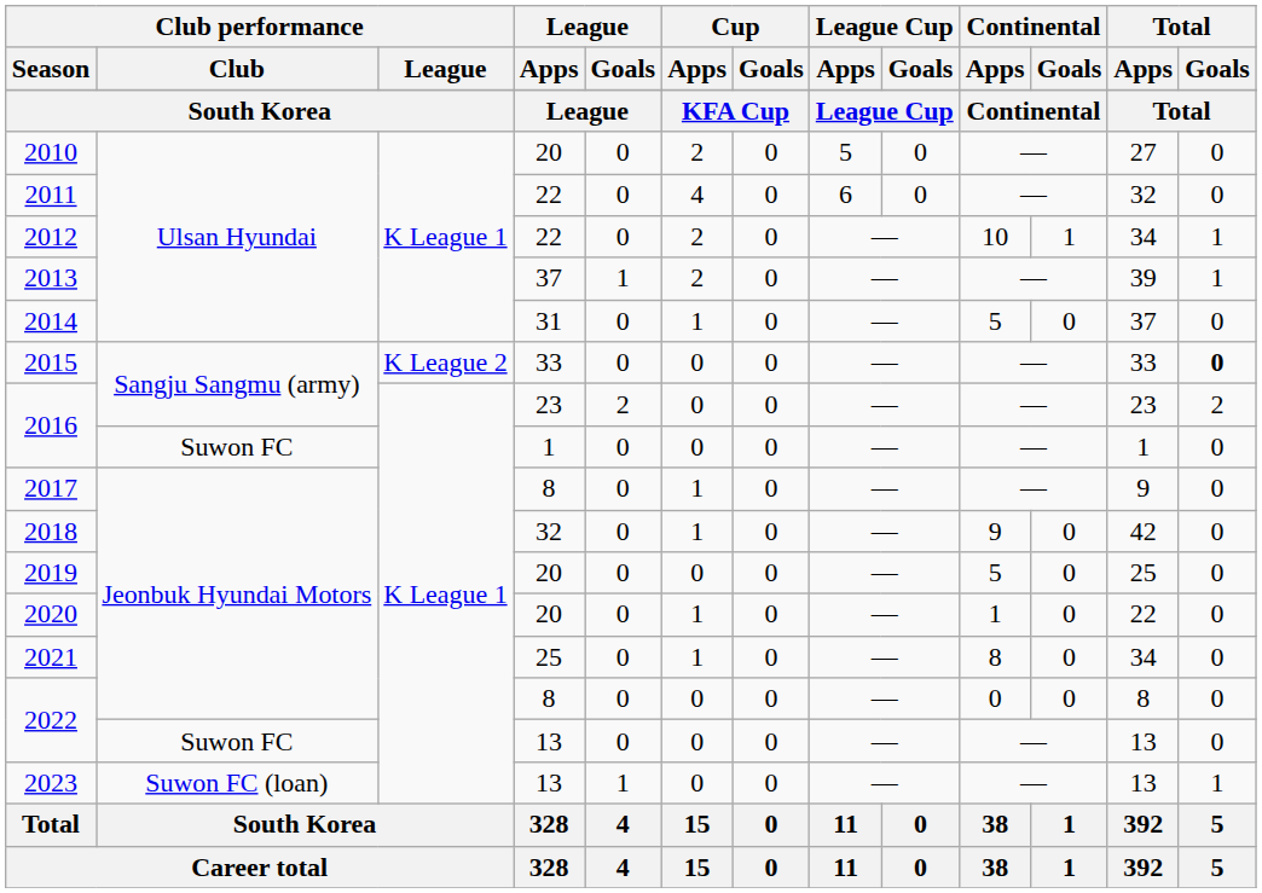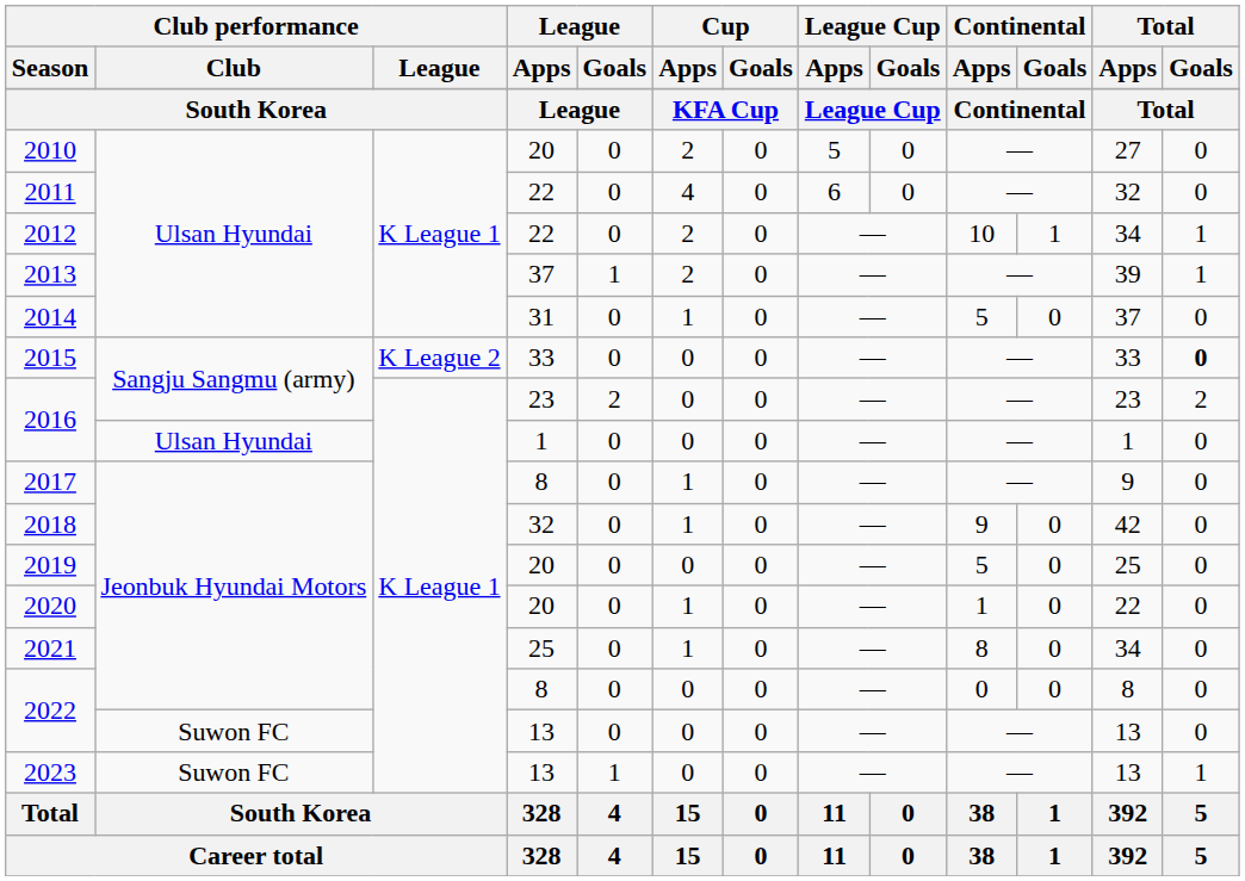 <table class="wikitable" style="text-align:center">
 <tr>
 <th colspan=3>Club performance</th>
 <th colspan=2>League</th>
 <th colspan=2>Cup</th>
 <th colspan=2>League Cup</th>
 <th colspan=2>Continental</th>
 <th colspan=2>Total</th>
 </tr>
 <tr>
 <th>Season</th>
 <th>Club</th>
 <th>League</th>
 <th>Apps</th>
 <th>Goals</th>
 <th>Apps</th>
 <th>Goals</th>
 <th>Apps</th>
 <th>Goals</th>
 <th>Apps</th>
 <th>Goals</th>
 <th>Apps</th>
 <th>Goals</th>
 </tr>
 <tr>
 </tr>
 <tr>
 <th colspan=3>South Korea</th>
 <th colspan=2>League</th>
 <th colspan=2><a href='#'>KFA Cup</a></th>
 <th colspan=2><a href='#'>League Cup</a></th>
 <th colspan=2>Continental</th>
 <th colspan=2>Total</th>
 </tr>
 <tr>
 <td><a href='#'>2010</a></td>
 <td rowspan="5"><a href='#'>Ulsan Hyundai</a></td>
 <td rowspan="5"><a href='#'>K League 1</a></td>
 <td>20</td>
 <td>0</td>
 <td>2</td>
 <td>0</td>
 <td>5</td>
 <td>0</td>
 <td colspan="2">—</td>
 <td>27</td>
 <td>0</td>
 </tr>
 <tr>
 <td><a href='#'>2011</a></td>
 <td>22</td>
 <td>0</td>
 <td>4</td>
 <td>0</td>
 <td>6</td>
 <td>0</td>
 <td colspan="2">—</td>
 <td>32</td>
 <td>0</td>
 </tr>
 <tr>
 <td><a href='#'>2012</a></td>
 <td>22</td>
 <td>0</td>
 <td>2</td>
 <td>0</td>
 <td colspan="2">—</td>
 <td>10</td>
 <td>1</td>
 <td>34</td>
 <td>1</td>
 </tr>
 <tr>
 <td><a href='#'>2013</a></td>
 <td>37</td>
 <td>1</td>
 <td>2</td>
 <td>0</td>
 <td colspan="2">—</td>
 <td colspan="2">—</td>
 <td>39</td>
 <td>1</td>
 </tr>
 <tr>
 <td><a href='#'>2014</a></td>
 <td>31</td>
 <td>0</td>
 <td>1</td>
 <td>0</td>
 <td colspan="2">—</td>
 <td>5</td>
 <td>0</td>
 <td>37</td>
 <td>0</td>
 </tr>
 <tr>
 <td><a href='#'>2015</a></td>
 <td rowspan="2"><a href='#'>Sangju Sangmu</a> (army)</td>
 <td><a href='#'>K League 2</a></td>
 <td>33</td>
 <td>0</td>
 <td>0</td>
 <td>0</td>
 <td colspan="2">—</td>
 <td colspan="2">—</td>
 <td>33</td>
 <td><strong>0</strong></td>
 </tr>
 <tr>
 <td rowspan="2"><a href='#'>2016</a></td>
 <td rowspan="10"><a href='#'>K League 1</a></td>
 <td>23</td>
 <td>2</td>
 <td>0</td>
 <td>0</td>
 <td colspan="2">—</td>
 <td colspan="2">—</td>
 <td>23</td>
 <td>2</td>
 </tr>
 <tr>
-<td>Suwon FC</td>
+<td><a href='#'>Ulsan Hyundai</a></td>
 <td>1</td>
 <td>0</td>
 <td>0</td>
 <td>0</td>
 <td colspan="2">—</td>
 <td colspan="2">—</td>
 <td>1</td>
 <td>0</td>
 </tr>
 <tr>
 <td><a href='#'>2017</a></td>
 <td rowspan="6"><a href='#'>Jeonbuk Hyundai Motors</a></td>
 <td>8</td>
 <td>0</td>
 <td>1</td>
 <td>0</td>
 <td colspan="2">—</td>
 <td colspan="2">—</td>
 <td>9</td>
 <td>0</td>
 </tr>
 <tr>
 <td><a href='#'>2018</a></td>
 <td>32</td>
 <td>0</td>
 <td>1</td>
 <td>0</td>
 <td colspan="2">—</td>
 <td>9</td>
 <td>0</td>
 <td>42</td>
 <td>0</td>
 </tr>
 <tr>
 <td><a href='#'>2019</a></td>
 <td>20</td>
 <td>0</td>
 <td>0</td>
 <td>0</td>
 <td colspan="2">—</td>
 <td>5</td>
 <td>0</td>
 <td>25</td>
 <td>0</td>
 </tr>
 <tr>
 <td><a href='#'>2020</a></td>
 <td>20</td>
 <td>0</td>
 <td>1</td>
 <td>0</td>
 <td colspan="2">—</td>
 <td>1</td>
 <td>0</td>
 <td>22</td>
 <td>0</td>
 </tr>
 <tr>
 <td><a href='#'>2021</a></td>
 <td>25</td>
 <td>0</td>
 <td>1</td>
 <td>0</td>
 <td colspan="2">—</td>
 <td>8</td>
 <td>0</td>
 <td>34</td>
 <td>0</td>
 </tr>
 <tr>
 <td rowspan="2"><a href='#'>2022</a></td>
 <td>8</td>
 <td>0</td>
 <td>0</td>
 <td>0</td>
 <td colspan="2">—</td>
 <td>0</td>
 <td>0</td>
 <td>8</td>
 <td>0</td>
 </tr>
 <tr>
 <td>Suwon FC</td>
 <td>13</td>
 <td>0</td>
 <td>0</td>
 <td>0</td>
 <td colspan="2">—</td>
 <td colspan="2">—</td>
 <td>13</td>
 <td>0</td>
 </tr>
 <tr>
 <td><a href='#'>2023</a></td>
-<td><a href='#'>Suwon FC</a> (loan)</td>
+<td>Suwon FC</td>
 <td>13</td>
 <td>1</td>
 <td>0</td>
 <td>0</td>
 <td colspan="2">—</td>
 <td colspan="2">—</td>
 <td>13</td>
 <td>1</td>
 </tr>
 <tr>
 <th>Total</th>
 <th colspan=2>South Korea</th>
 <th>328</th>
 <th>4</th>
 <th>15</th>
 <th>0</th>
 <th>11</th>
 <th>0</th>
 <th>38</th>
 <th>1</th>
 <th>392</th>
 <th>5</th>
 </tr>
 <tr>
 <th colspan=3>Career total</th>
 <th>328</th>
 <th>4</th>
 <th>15</th>
 <th>0</th>
 <th>11</th>
 <th>0</th>
 <th>38</th>
 <th>1</th>
 <th>392</th>
 <th>5</th>
 </tr>
 </table>
